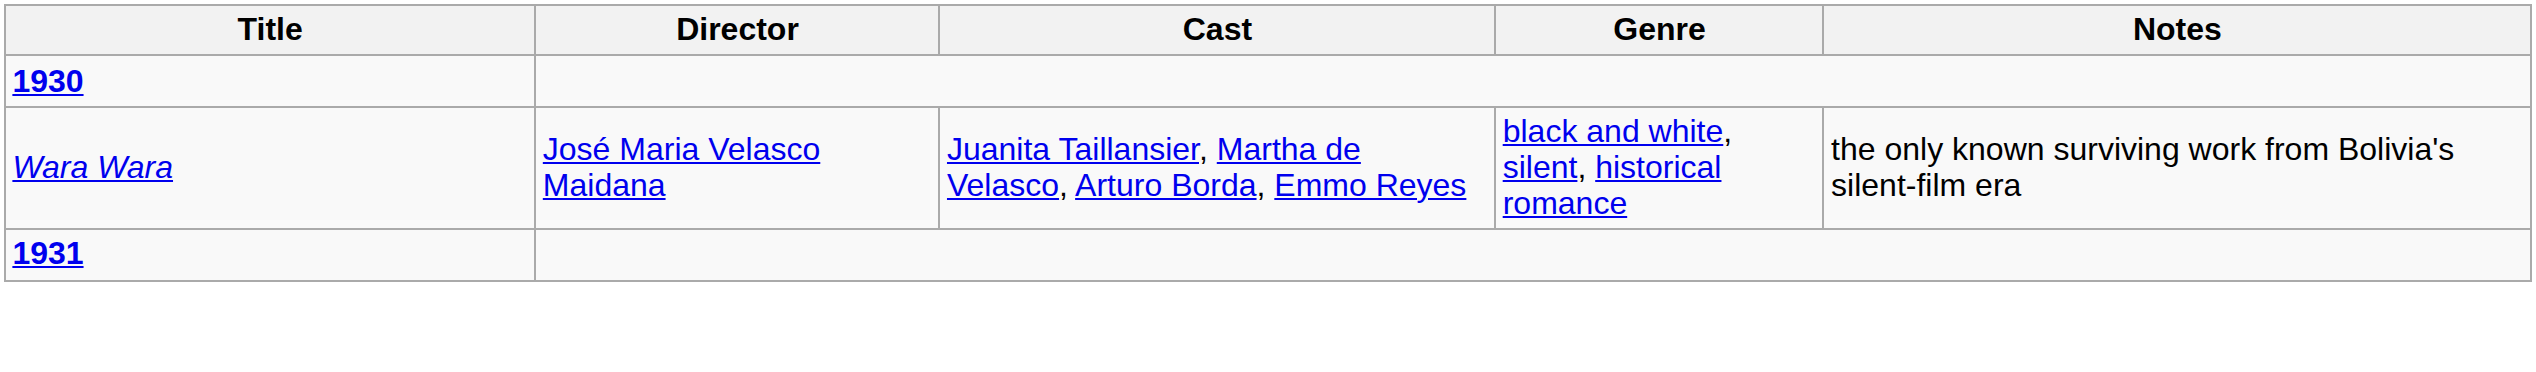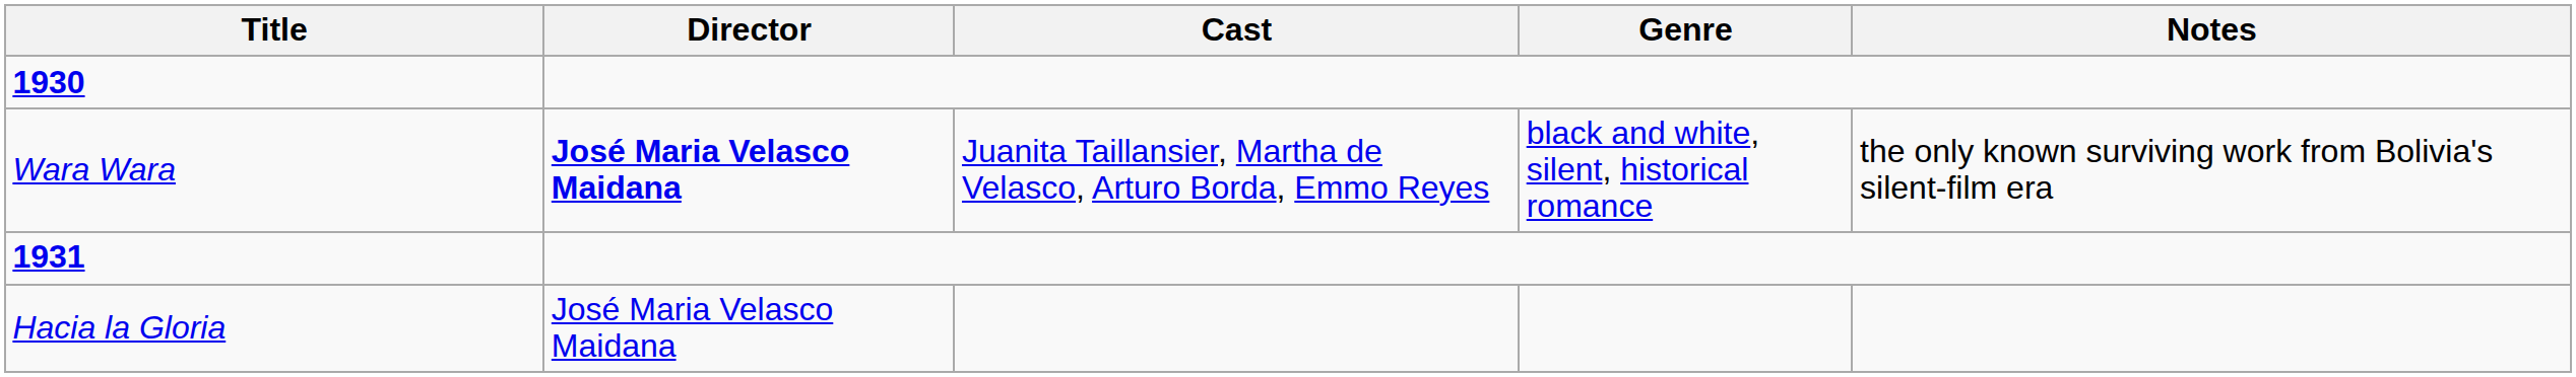 <table class="wikitable" style="width:100%;">
 <tr>
 <th style="width:21%;">Title</th>
 <th style="width:16%;">Director</th>
 <th style="width:22%;">Cast</th>
 <th style="width:13%;">Genre</th>
 <th style="width:28%;">Notes</th>
 </tr>
 <tr>
 <td><strong><a href='#'>1930</a></strong></td>
 </tr>
 <tr>
 <td><em><a href='#'>Wara Wara</a></em></td>
-<td><a href='#'>José Maria Velasco Maidana</a></td>
+<td><strong><a href='#'>José Maria Velasco Maidana</a></strong></td>
 <td><a href='#'>Juanita Taillansier</a>, <a href='#'>Martha de Velasco</a>, <a href='#'>Arturo Borda</a>, <a href='#'>Emmo Reyes</a></td>
 <td><a href='#'>black and white</a>, <a href='#'>silent</a>, <a href='#'>historical</a> <a href='#'>romance</a></td>
 <td>the only known surviving work from Bolivia's silent-film era </td>
 </tr>
 <tr>
 <td><strong><a href='#'>1931</a></strong></td>
 </tr>
+<tr>
+<td><em><a href='#'>Hacia la Gloria</a></em></td>
+<td><a href='#'>José Maria Velasco Maidana</a></td>
+<td></td>
+<td></td>
+<td></td>
+</tr>
 </table>
